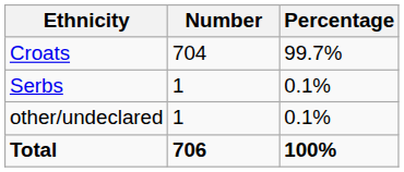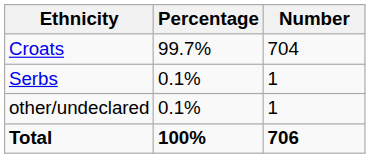 <table class="wikitable">
 <tr>
 <th width="100px">Ethnicity</th>
+<th width="80px">Percentage</th>
 <th width="80px">Number</th>
-<th width="80px">Percentage</th>
 </tr>
 <tr>
 <td><a href='#'>Croats</a></td>
+<td>99.7%</td>
 <td>704</td>
-<td>99.7%</td>
 </tr>
 <tr>
 <td><a href='#'>Serbs</a></td>
+<td>0.1%</td>
 <td>1</td>
-<td>0.1%</td>
 </tr>
 <tr>
 <td>other/undeclared</td>
+<td>0.1%</td>
 <td>1</td>
-<td>0.1%</td>
 </tr>
 <tr>
 <td><strong>Total</strong></td>
+<td><strong>100%</strong></td>
 <td><strong>706</strong></td>
-<td><strong>100%</strong></td>
 </tr>
 </table>
